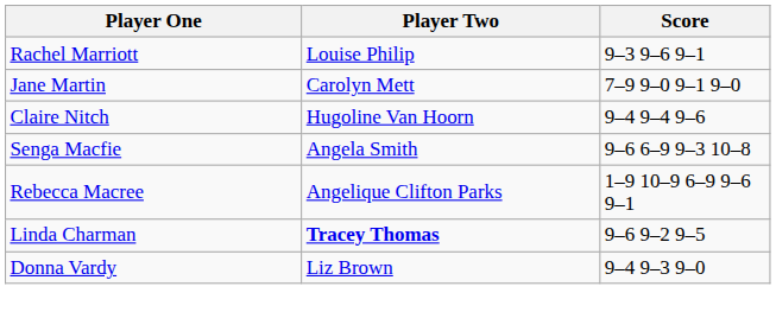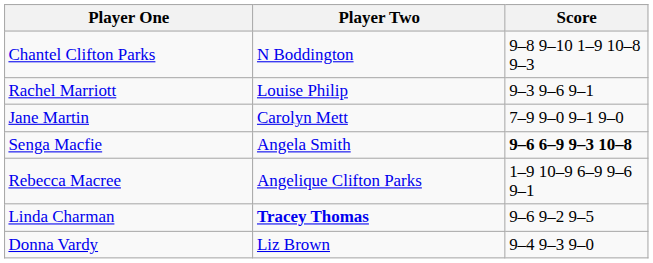 <table class="wikitable">
 <tr>
 <th width=270>Player One</th>
 <th width=270>Player Two</th>
 <th width=150>Score</th>
+</tr>
+<tr>
+<td> <a href='#'>Chantel Clifton Parks</a></td>
+<td> <a href='#'>N Boddington</a></td>
+<td>9–8 9–10 1–9 10–8 9–3</td>
 </tr>
 <tr>
 <td> <a href='#'>Rachel Marriott</a></td>
 <td> <a href='#'>Louise Philip</a></td>
 <td>9–3 9–6 9–1</td>
 </tr>
 <tr>
 <td> <a href='#'>Jane Martin</a></td>
 <td> <a href='#'>Carolyn Mett</a></td>
 <td>7–9 9–0 9–1 9–0</td>
 </tr>
 <tr>
-<td> <a href='#'>Claire Nitch</a></td>
-<td> <a href='#'>Hugoline Van Hoorn</a></td>
-<td>9–4 9–4 9–6</td>
-</tr>
-<tr>
 <td> <a href='#'>Senga Macfie</a></td>
 <td> <a href='#'>Angela Smith</a></td>
-<td>9–6 6–9 9–3 10–8</td>
+<td><strong>9–6 6–9 9–3 10–8</strong></td>
 </tr>
 <tr>
 <td> <a href='#'>Rebecca Macree</a></td>
 <td> <a href='#'>Angelique Clifton Parks</a></td>
 <td>1–9 10–9 6–9 9–6 9–1</td>
 </tr>
 <tr>
 <td> <a href='#'>Linda Charman</a></td>
 <td><strong> <a href='#'>Tracey Thomas</a></strong></td>
 <td>9–6 9–2 9–5</td>
 </tr>
 <tr>
 <td> <a href='#'>Donna Vardy</a></td>
 <td> <a href='#'>Liz Brown</a></td>
 <td>9–4 9–3 9–0</td>
 </tr>
 </table>
